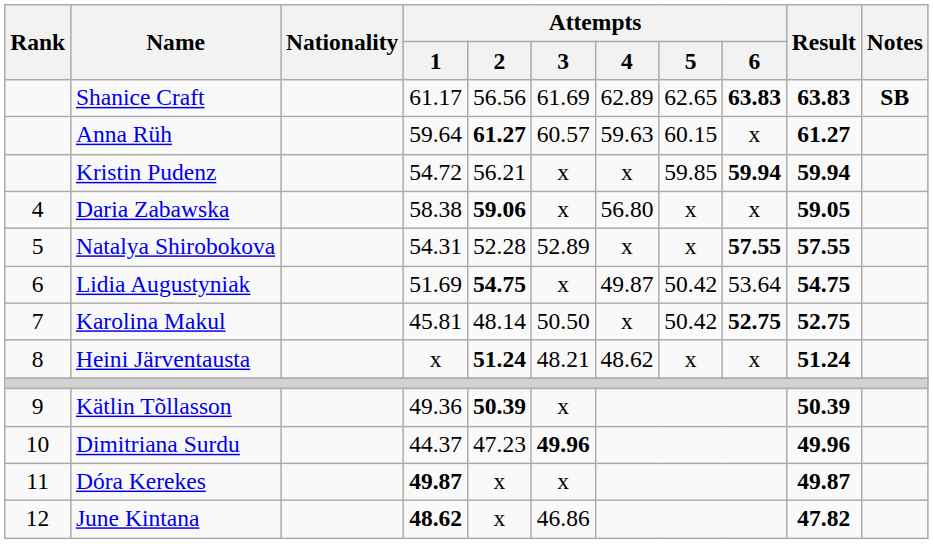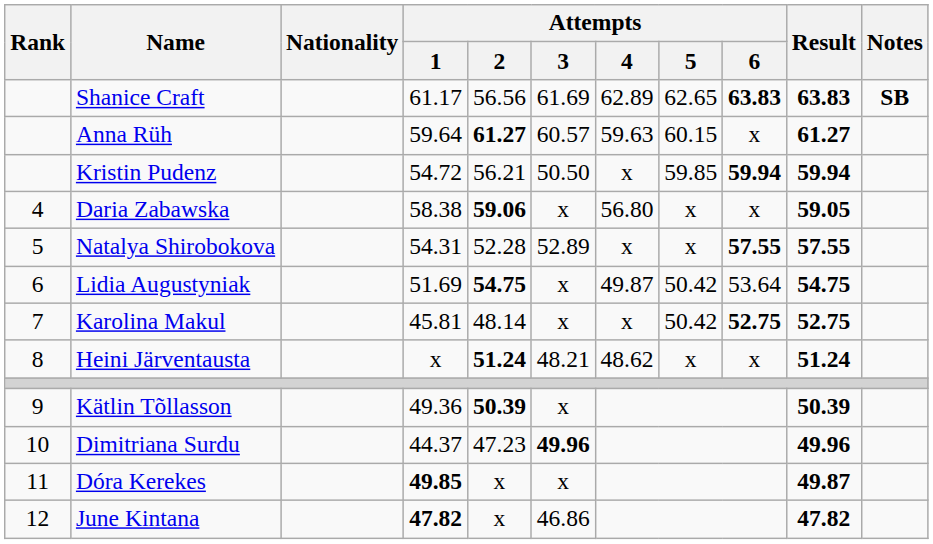 <table class="wikitable sortable" style="text-align:center">
 <tr>
 <th rowspan=2>Rank</th>
 <th rowspan=2>Name</th>
 <th rowspan=2>Nationality</th>
 <th colspan=6>Attempts</th>
 <th rowspan=2>Result</th>
 <th rowspan=2>Notes</th>
 </tr>
 <tr>
 <th>1</th>
 <th>2</th>
 <th>3</th>
 <th>4</th>
 <th>5</th>
 <th>6</th>
 </tr>
 <tr>
 <td></td>
 <td align=left><a href='#'>Shanice Craft</a></td>
 <td align=left></td>
 <td>61.17</td>
 <td>56.56</td>
 <td>61.69</td>
 <td>62.89</td>
 <td>62.65</td>
 <td><strong>63.83</strong></td>
 <td><strong>63.83</strong></td>
 <td><strong>SB</strong></td>
 </tr>
 <tr>
 <td></td>
 <td align=left><a href='#'>Anna Rüh</a></td>
 <td align=left></td>
 <td>59.64</td>
 <td><strong>61.27</strong></td>
 <td>60.57</td>
 <td>59.63</td>
 <td>60.15</td>
 <td>x</td>
 <td><strong>61.27</strong></td>
 <td></td>
 </tr>
 <tr>
 <td></td>
 <td align=left><a href='#'>Kristin Pudenz</a></td>
 <td align=left></td>
 <td>54.72</td>
 <td>56.21</td>
-<td>x</td>
+<td>50.50</td>
 <td>x</td>
 <td>59.85</td>
 <td><strong>59.94</strong></td>
 <td><strong>59.94</strong></td>
 <td></td>
 </tr>
 <tr>
 <td>4</td>
 <td align=left><a href='#'>Daria Zabawska</a></td>
 <td align=left></td>
 <td>58.38</td>
 <td><strong>59.06</strong></td>
 <td>x</td>
 <td>56.80</td>
 <td>x</td>
 <td>x</td>
 <td><strong>59.05</strong></td>
 <td></td>
 </tr>
 <tr>
 <td>5</td>
 <td align=left><a href='#'>Natalya Shirobokova</a></td>
 <td align=left></td>
 <td>54.31</td>
 <td>52.28</td>
 <td>52.89</td>
 <td>x</td>
 <td>x</td>
 <td><strong>57.55</strong></td>
 <td><strong>57.55</strong></td>
 <td></td>
 </tr>
 <tr>
 <td>6</td>
 <td align=left><a href='#'>Lidia Augustyniak</a></td>
 <td align=left></td>
 <td>51.69</td>
 <td><strong>54.75</strong></td>
 <td>x</td>
 <td>49.87</td>
 <td>50.42</td>
 <td>53.64</td>
 <td><strong>54.75</strong></td>
 <td></td>
 </tr>
 <tr>
 <td>7</td>
 <td align=left><a href='#'>Karolina Makul</a></td>
 <td align=left></td>
 <td>45.81</td>
 <td>48.14</td>
-<td>50.50</td>
+<td>x</td>
 <td>x</td>
 <td>50.42</td>
 <td><strong>52.75</strong></td>
 <td><strong>52.75</strong></td>
 <td></td>
 </tr>
 <tr>
 <td>8</td>
 <td align=left><a href='#'>Heini Järventausta</a></td>
 <td align=left></td>
 <td>x</td>
 <td><strong>51.24</strong></td>
 <td>48.21</td>
 <td>48.62</td>
 <td>x</td>
 <td>x</td>
 <td><strong>51.24</strong></td>
 <td></td>
 </tr>
 <tr>
 <td colspan=11 bgcolor=lightgray></td>
 </tr>
 <tr>
 <td>9</td>
 <td align=left><a href='#'>Kätlin Tõllasson</a></td>
 <td align=left></td>
 <td>49.36</td>
 <td><strong>50.39</strong></td>
 <td>x</td>
 <td colspan=3></td>
 <td><strong>50.39</strong></td>
 <td></td>
 </tr>
 <tr>
 <td>10</td>
 <td align=left><a href='#'>Dimitriana Surdu</a></td>
 <td align=left></td>
 <td>44.37</td>
 <td>47.23</td>
 <td><strong>49.96</strong></td>
 <td colspan=3></td>
 <td><strong>49.96</strong></td>
 <td></td>
 </tr>
 <tr>
 <td>11</td>
 <td align=left><a href='#'>Dóra Kerekes</a></td>
 <td align=left></td>
-<td><strong>49.87</strong></td>
+<td><strong>49.85</strong></td>
 <td>x</td>
 <td>x</td>
 <td colspan=3></td>
 <td><strong>49.87</strong></td>
 <td></td>
 </tr>
 <tr>
 <td>12</td>
 <td align=left><a href='#'>June Kintana</a></td>
 <td align=left></td>
-<td><strong>48.62</strong></td>
+<td><strong>47.82</strong></td>
 <td>x</td>
 <td>46.86</td>
 <td colspan=3></td>
 <td><strong>47.82</strong></td>
 <td></td>
 </tr>
 </table>
